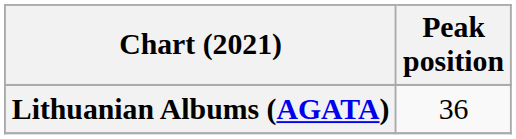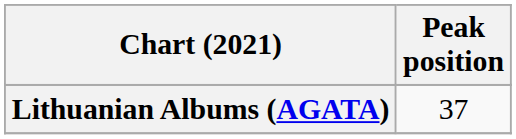 <table class="wikitable sortable plainrowheaders" style="text-align:center">
 <tr>
 <th scope="col">Chart (2021)</th>
 <th scope="col">Peak<br>position</th>
 </tr>
 <tr>
 </tr>
 <tr>
 </tr>
 <tr>
 </tr>
 <tr>
 </tr>
 <tr>
 </tr>
 <tr>
 </tr>
 <tr>
 </tr>
 <tr>
 <th scope="row">Lithuanian Albums (<a href='#'>AGATA</a>)</th>
-<td>36</td>
+<td>37</td>
 </tr>
 <tr>
 </tr>
 <tr>
 </tr>
 <tr>
 </tr>
 <tr>
 </tr>
 <tr>
 </tr>
 <tr>
 </tr>
 <tr>
 </tr>
 <tr>
 </tr>
 </table>
